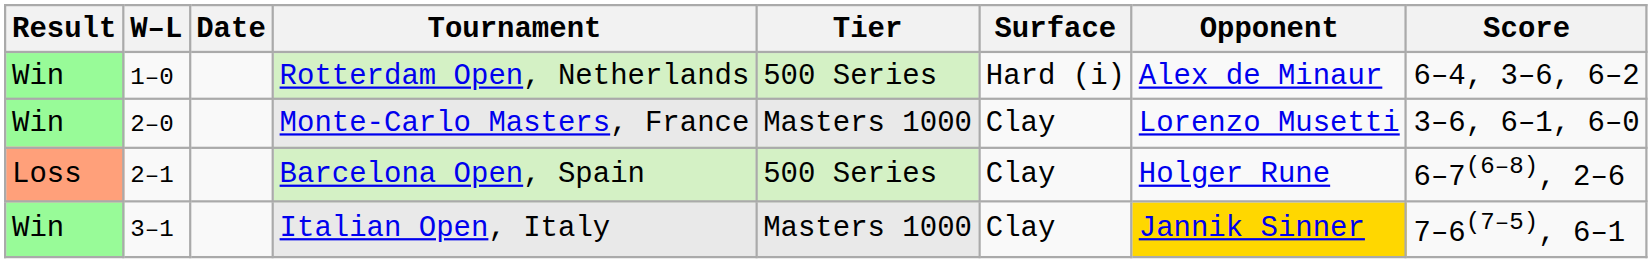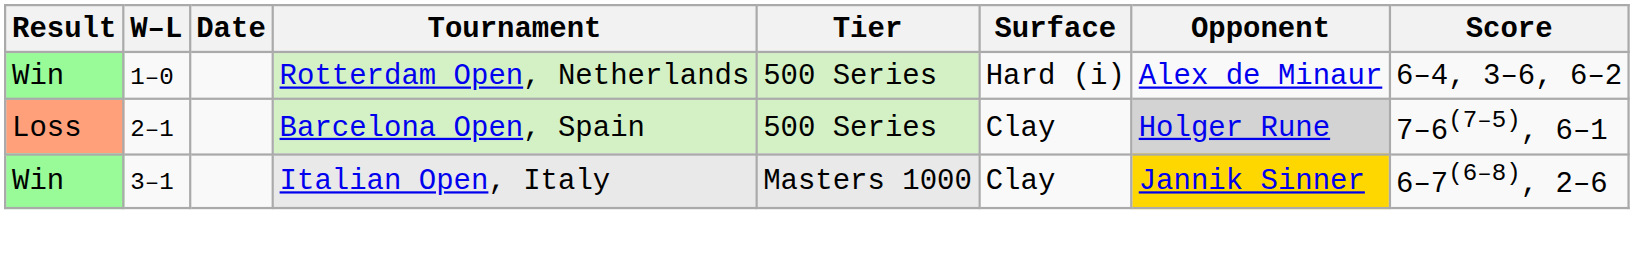 <table class="sortable wikitable">
 <tr>
 <th>Result</th>
 <th class="unsortable">W–L</th>
 <th>Date</th>
 <th>Tournament</th>
 <th>Tier</th>
 <th>Surface</th>
 <th>Opponent</th>
 <th class="unsortable">Score</th>
 </tr>
 <tr>
 <td style=background:#98fb98>Win</td>
 <td><small>1–0</small></td>
 <td><a href='#'></a></td>
 <td style=background:#d4f1c5><a href='#'>Rotterdam Open</a>, Netherlands</td>
 <td style=background:#d4f1c5>500 Series</td>
 <td>Hard (i)</td>
 <td> <a href='#'>Alex de Minaur</a></td>
 <td>6–4, 3–6, 6–2</td>
 </tr>
 <tr>
-<td style=background:#98fb98>Win</td>
-<td><small>2–0</small></td>
-<td><a href='#'></a></td>
-<td style=background:#e9e9e9><a href='#'>Monte-Carlo Masters</a>, France</td>
-<td style=background:#e9e9e9>Masters 1000</td>
-<td>Clay</td>
-<td> <a href='#'>Lorenzo Musetti</a></td>
-<td>3–6, 6–1, 6–0</td>
-</tr>
-<tr>
 <td style=background:#ffa07a>Loss</td>
 <td><small>2–1</small></td>
 <td><a href='#'></a></td>
 <td style=background:#d4f1c5><a href='#'>Barcelona Open</a>, Spain</td>
 <td style=background:#d4f1c5>500 Series</td>
 <td>Clay</td>
-<td> <a href='#'>Holger Rune</a></td>
-<td>6–7<sup>(6–8)</sup>, 2–6</td>
+<td style="background: lightgrey;"> <a href='#'>Holger Rune</a></td>
+<td>7–6<sup>(7–5)</sup>, 6–1</td>
 </tr>
 <tr>
 <td style=background:#98fb98>Win</td>
 <td><small>3–1</small></td>
 <td><a href='#'></a></td>
 <td style=background:#e9e9e9><a href='#'>Italian Open</a>, Italy</td>
 <td style=background:#e9e9e9>Masters 1000</td>
 <td>Clay</td>
 <td style="background: gold;"> <a href='#'>Jannik Sinner</a></td>
-<td>7–6<sup>(7–5)</sup>, 6–1</td>
+<td>6–7<sup>(6–8)</sup>, 2–6</td>
 </tr>
 </table>
